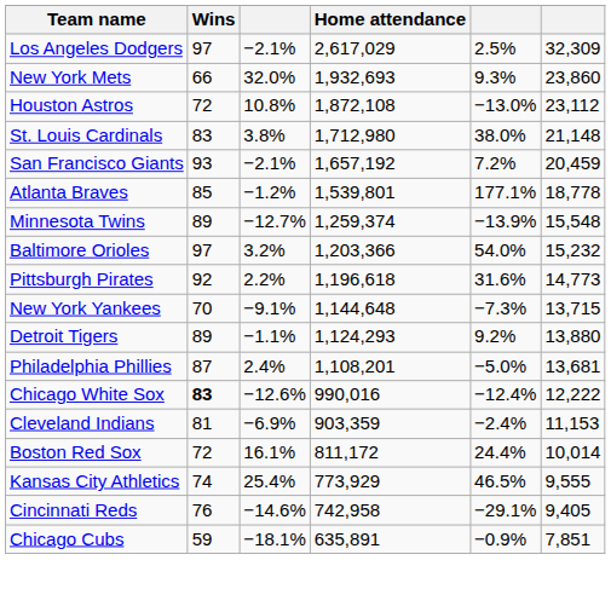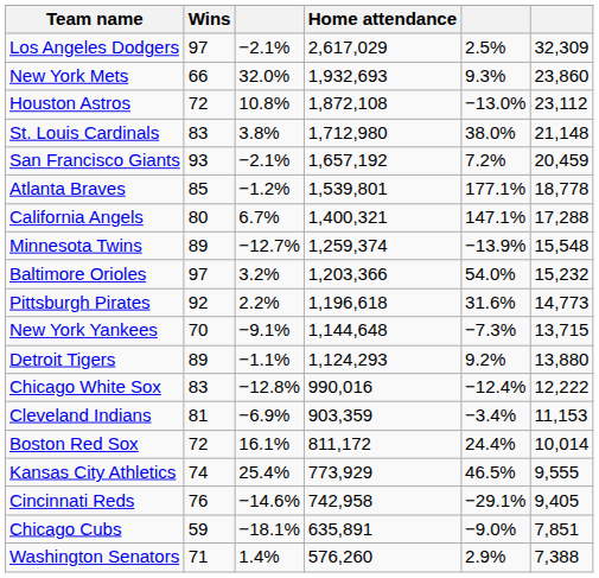 <table class="wikitable sortable">
 <tr style="text-align:center; font-size:larger;">
 </tr>
 <tr>
 <th>Team name</th>
 <th>Wins</th>
 <th></th>
 <th>Home attendance</th>
 <th></th>
 <th></th>
 </tr>
 <tr>
 <td><a href='#'>Los Angeles Dodgers</a></td>
 <td>97</td>
 <td>−2.1%</td>
 <td>2,617,029</td>
 <td>2.5%</td>
 <td>32,309</td>
 </tr>
 <tr>
 <td><a href='#'>New York Mets</a></td>
 <td>66</td>
 <td>32.0%</td>
 <td>1,932,693</td>
 <td>9.3%</td>
 <td>23,860</td>
 </tr>
 <tr>
 <td><a href='#'>Houston Astros</a></td>
 <td>72</td>
 <td>10.8%</td>
 <td>1,872,108</td>
 <td>−13.0%</td>
 <td>23,112</td>
 </tr>
 <tr>
 <td><a href='#'>St. Louis Cardinals</a></td>
 <td>83</td>
 <td>3.8%</td>
 <td>1,712,980</td>
 <td>38.0%</td>
 <td>21,148</td>
 </tr>
 <tr>
 <td><a href='#'>San Francisco Giants</a></td>
 <td>93</td>
 <td>−2.1%</td>
 <td>1,657,192</td>
 <td>7.2%</td>
 <td>20,459</td>
 </tr>
 <tr>
 <td><a href='#'>Atlanta Braves</a></td>
 <td>85</td>
 <td>−1.2%</td>
 <td>1,539,801</td>
 <td>177.1%</td>
 <td>18,778</td>
 </tr>
 <tr>
+<td><a href='#'>California Angels</a></td>
+<td>80</td>
+<td>6.7%</td>
+<td>1,400,321</td>
+<td>147.1%</td>
+<td>17,288</td>
+</tr>
+<tr>
 <td><a href='#'>Minnesota Twins</a></td>
 <td>89</td>
 <td>−12.7%</td>
 <td>1,259,374</td>
 <td>−13.9%</td>
 <td>15,548</td>
 </tr>
 <tr>
 <td><a href='#'>Baltimore Orioles</a></td>
 <td>97</td>
 <td>3.2%</td>
 <td>1,203,366</td>
 <td>54.0%</td>
 <td>15,232</td>
 </tr>
 <tr>
 <td><a href='#'>Pittsburgh Pirates</a></td>
 <td>92</td>
 <td>2.2%</td>
 <td>1,196,618</td>
 <td>31.6%</td>
 <td>14,773</td>
 </tr>
 <tr>
 <td><a href='#'>New York Yankees</a></td>
 <td>70</td>
 <td>−9.1%</td>
 <td>1,144,648</td>
 <td>−7.3%</td>
 <td>13,715</td>
 </tr>
 <tr>
 <td><a href='#'>Detroit Tigers</a></td>
 <td>89</td>
 <td>−1.1%</td>
 <td>1,124,293</td>
 <td>9.2%</td>
 <td>13,880</td>
 </tr>
 <tr>
-<td><a href='#'>Philadelphia Phillies</a></td>
-<td>87</td>
-<td>2.4%</td>
-<td>1,108,201</td>
-<td>−5.0%</td>
-<td>13,681</td>
-</tr>
-<tr>
 <td><a href='#'>Chicago White Sox</a></td>
-<td><strong>83</strong></td>
-<td>−12.6%</td>
+<td>83</td>
+<td>−12.8%</td>
 <td>990,016</td>
 <td>−12.4%</td>
 <td>12,222</td>
 </tr>
 <tr>
 <td><a href='#'>Cleveland Indians</a></td>
 <td>81</td>
 <td>−6.9%</td>
 <td>903,359</td>
-<td>−2.4%</td>
+<td>−3.4%</td>
 <td>11,153</td>
 </tr>
 <tr>
 <td><a href='#'>Boston Red Sox</a></td>
 <td>72</td>
 <td>16.1%</td>
 <td>811,172</td>
 <td>24.4%</td>
 <td>10,014</td>
 </tr>
 <tr>
 <td><a href='#'>Kansas City Athletics</a></td>
 <td>74</td>
 <td>25.4%</td>
 <td>773,929</td>
 <td>46.5%</td>
 <td>9,555</td>
 </tr>
 <tr>
 <td><a href='#'>Cincinnati Reds</a></td>
 <td>76</td>
 <td>−14.6%</td>
 <td>742,958</td>
 <td>−29.1%</td>
 <td>9,405</td>
 </tr>
 <tr>
 <td><a href='#'>Chicago Cubs</a></td>
 <td>59</td>
 <td>−18.1%</td>
 <td>635,891</td>
-<td>−0.9%</td>
+<td>−9.0%</td>
 <td>7,851</td>
 </tr>
+<tr>
+<td><a href='#'>Washington Senators</a></td>
+<td>71</td>
+<td>1.4%</td>
+<td>576,260</td>
+<td>2.9%</td>
+<td>7,388</td>
+</tr>
 </table>
